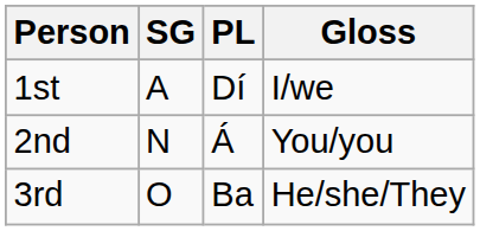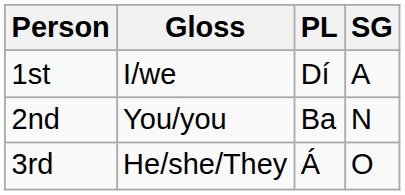 <table class="wikitable">
 <tr>
 <th>Person</th>
+<th>Gloss</th>
+<th>PL</th>
 <th>SG</th>
-<th>PL</th>
-<th>Gloss</th>
 </tr>
 <tr>
 <td>1st</td>
+<td>I/we</td>
+<td>Dí</td>
 <td>A</td>
-<td>Dí</td>
-<td>I/we</td>
 </tr>
 <tr>
 <td>2nd</td>
+<td>You/you</td>
+<td>Ba</td>
 <td>N</td>
-<td>Á</td>
-<td>You/you</td>
 </tr>
 <tr>
 <td>3rd</td>
+<td>He/she/They</td>
+<td>Á</td>
 <td>O</td>
-<td>Ba</td>
-<td>He/she/They</td>
 </tr>
 </table>
